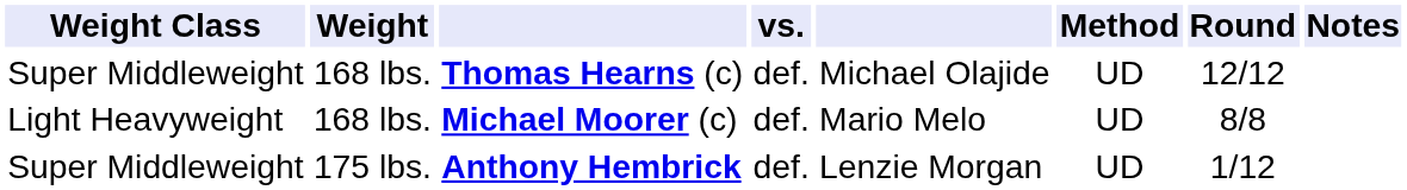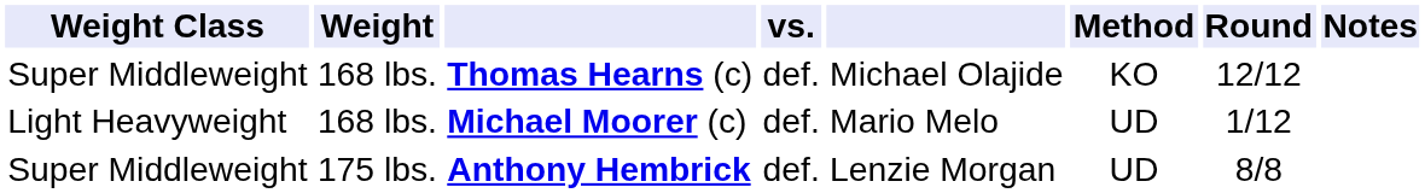 <table class="toccolours" style="font-size: 85%;">
 <tr>
 <th style="background:#e6e8fa; color:#000; text-align:center;">Weight Class</th>
 <th style="background:#e6e8fa; color:#000; text-align:center;">Weight</th>
 <th style="background:#e6e8fa; color:#000; text-align:center;"></th>
 <th style="background:#e6e8fa; color:#000; text-align:center;">vs.</th>
 <th style="background:#e6e8fa; color:#000; text-align:center;"></th>
 <th style="background:#e6e8fa; color:#000; text-align:center;">Method</th>
 <th style="background:#e6e8fa; color:#000; text-align:center;">Round</th>
 <th style="background:#e6e8fa; color:#000; text-align:center;">Notes</th>
 </tr>
 <tr>
 <td>Super Middleweight</td>
 <td>168 lbs.</td>
 <td><strong><a href='#'>Thomas Hearns</a></strong> (c)</td>
 <td>def.</td>
 <td>Michael Olajide</td>
-<td align=center>UD</td>
+<td align=center>KO</td>
 <td align=center>12/12</td>
 <td></td>
 </tr>
 <tr>
 <td>Light Heavyweight</td>
 <td>168 lbs.</td>
 <td><strong><a href='#'>Michael Moorer</a></strong> (c)</td>
 <td>def.</td>
 <td>Mario Melo</td>
 <td align=center>UD</td>
-<td align=center>8/8</td>
+<td align=center>1/12</td>
 <td></td>
 </tr>
 <tr>
 <td>Super Middleweight</td>
 <td>175 lbs.</td>
 <td><strong><a href='#'>Anthony Hembrick</a></strong></td>
 <td>def.</td>
 <td>Lenzie Morgan</td>
 <td align=center>UD</td>
-<td align=center>1/12</td>
+<td align=center>8/8</td>
 </tr>
 </table>
